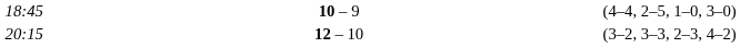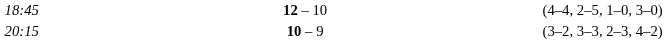 <table style="text-align:center">
 <tr>
 <th width=100></th>
 <th width=200></th>
 <th width=100></th>
 <th width=200></th>
 </tr>
 <tr>
 <td><em>18:45</em></td>
 <td align=right><strong></strong></td>
-<td><strong>10</strong> –  9</td>
+<td><strong>12</strong> – 10</td>
 <td align=left></td>
 <td>(4–4, 2–5, 1–0, 3–0)</td>
 </tr>
 <tr>
 <td><em>20:15</em></td>
 <td align=right><strong></strong></td>
-<td><strong>12</strong> – 10</td>
+<td><strong>10</strong> –  9</td>
 <td align=left></td>
 <td>(3–2, 3–3, 2–3, 4–2)</td>
 </tr>
 </table>
